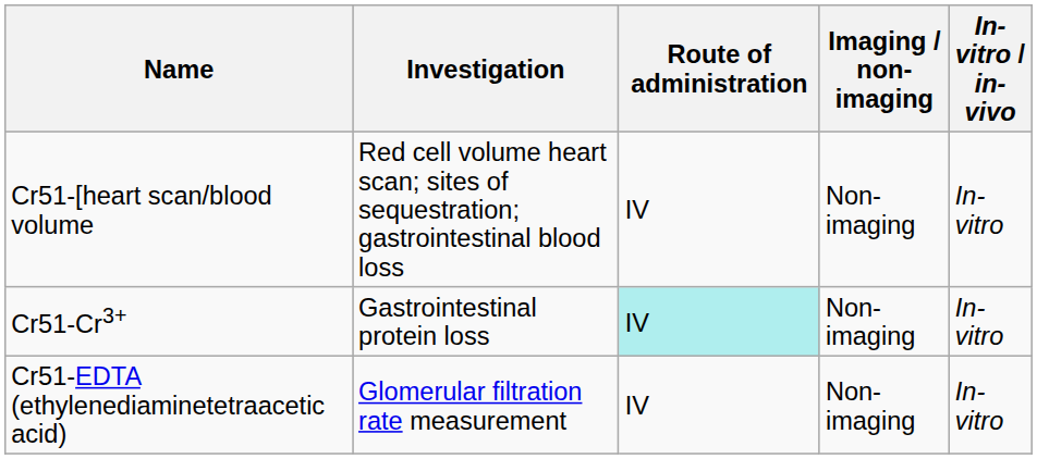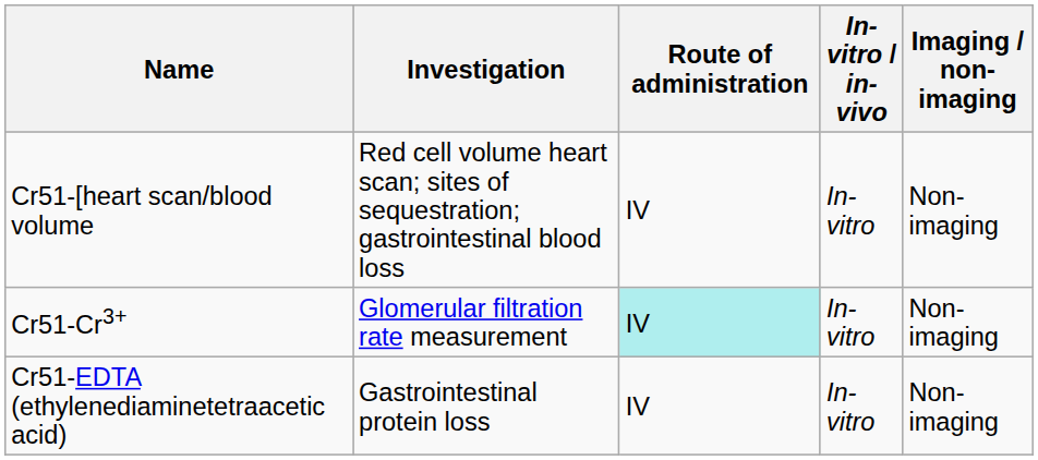 <table class="wikitable" style="font-size:95%">
 <tr>
 <th>Name</th>
 <th>Investigation</th>
 <th>Route of administration</th>
+<th><em>In-vitro</em> / <em>in-vivo</em></th>
 <th>Imaging / non-imaging</th>
-<th><em>In-vitro</em> / <em>in-vivo</em></th>
 </tr>
 <tr>
 <td>Cr51-[heart scan/blood volume</td>
 <td>Red cell volume heart scan; sites of sequestration; gastrointestinal blood loss</td>
 <td>IV</td>
+<td><em>In-vitro</em></td>
 <td>Non-imaging</td>
-<td><em>In-vitro</em></td>
 </tr>
 <tr>
 <td>Cr51-Cr<sup>3+</sup></td>
-<td>Gastrointestinal protein loss</td>
+<td><a href='#'>Glomerular filtration rate</a> measurement</td>
 <td style="background: paleturquoise;">IV</td>
+<td><em>In-vitro</em></td>
 <td>Non-imaging</td>
-<td><em>In-vitro</em></td>
 </tr>
 <tr>
 <td>Cr51-<a href='#'>EDTA</a> (ethylenediaminetetraacetic acid)</td>
-<td><a href='#'>Glomerular filtration rate</a> measurement</td>
+<td>Gastrointestinal protein loss</td>
 <td>IV</td>
+<td><em>In-vitro</em></td>
 <td>Non-imaging</td>
-<td><em>In-vitro</em></td>
 </tr>
 </table>
